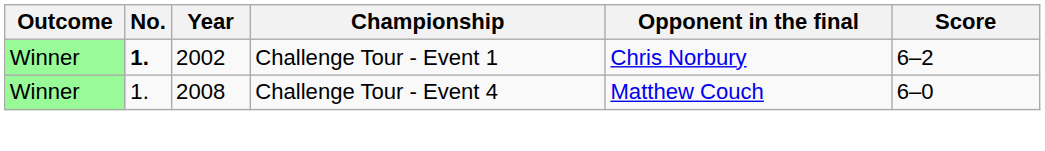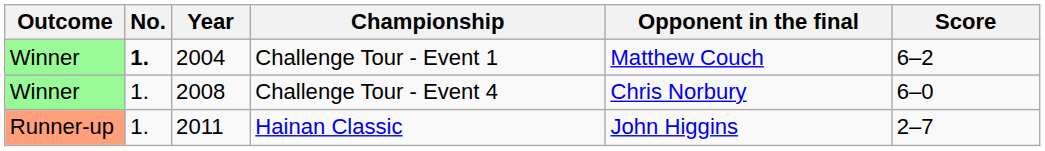 <table class="sortable wikitable">
 <tr>
 <th width="80">Outcome</th>
 <th width="20">No.</th>
 <th width="50">Year</th>
 <th style="width:250px;">Championship</th>
 <th style="width:200px;">Opponent in the final</th>
 <th style="width:100px;">Score</th>
 </tr>
 <tr>
 <td style="background:#98FB98">Winner</td>
 <td><strong>1.</strong></td>
-<td>2002</td>
+<td>2004</td>
 <td>Challenge Tour - Event 1</td>
-<td> <a href='#'>Chris Norbury</a></td>
+<td> <a href='#'>Matthew Couch</a></td>
 <td>6–2</td>
 </tr>
 <tr>
 <td style="background:#98FB98">Winner</td>
 <td>1.</td>
 <td>2008</td>
 <td>Challenge Tour - Event 4</td>
-<td> <a href='#'>Matthew Couch</a></td>
+<td> <a href='#'>Chris Norbury</a></td>
 <td>6–0</td>
 </tr>
+<tr>
+<td style="background:#ffa07a;">Runner-up</td>
+<td>1.</td>
+<td>2011</td>
+<td><a href='#'>Hainan Classic</a></td>
+<td> <a href='#'>John Higgins</a></td>
+<td>2–7</td>
+</tr>
 </table>
